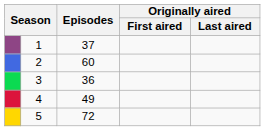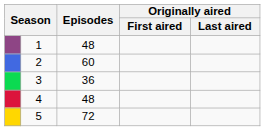 <table class="wikitable plainrowheaders" style="text-align:center;">
 <tr>
 <th scope="col" style="padding:0 8px;" rowspan="2" colspan="2">Season</th>
 <th scope="col" style="padding:0 8px;" rowspan="2">Еpisodes</th>
 <th scope="col" style="padding:0 40px;" colspan="2">Originally aired</th>
 </tr>
 <tr>
 <th scope="col">First aired</th>
 <th scope="col">Last aired</th>
 </tr>
 <tr>
 <td scope="row" style="background:#8E4585; color:#100;"></td>
 <td>1</td>
-<td>37</td>
+<td>48</td>
 <td></td>
 <td></td>
 </tr>
 <tr>
 <td scope="row" style="background:#4169E1; color:#100;"></td>
 <td>2</td>
 <td>60</td>
 <td></td>
 <td></td>
 </tr>
 <tr>
 <td scope="row" style="background:#0BDA51; color:#100;"></td>
 <td>3</td>
 <td>36</td>
 <td></td>
 <td></td>
 </tr>
 <tr>
 <td scope="row" style="background:#DC143C; color:#100;"></td>
 <td>4</td>
-<td>49</td>
+<td>48</td>
 <td></td>
 <td></td>
 </tr>
 <tr>
 <td scope="row" style="background:#FFD700; color:#100;"></td>
 <td>5</td>
 <td>72</td>
 <td></td>
 <td></td>
 </tr>
 </table>
